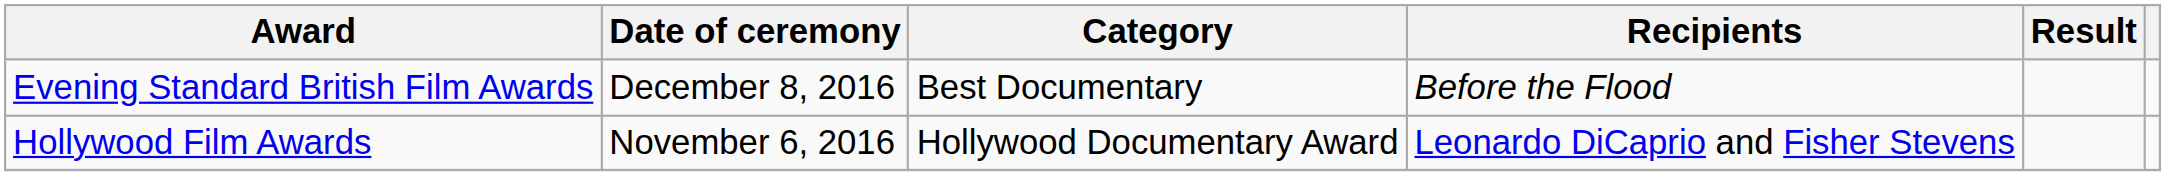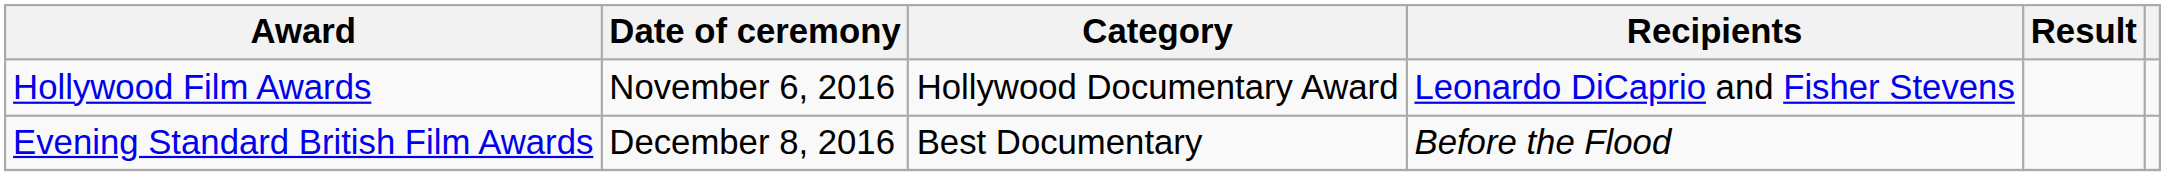 <table class="wikitable">
 <tr>
 <th>Award</th>
 <th>Date of ceremony</th>
 <th>Category</th>
 <th>Recipients</th>
 <th>Result</th>
 <th></th>
 </tr>
 <tr>
+<td><a href='#'>Hollywood Film Awards</a></td>
+<td>November 6, 2016</td>
+<td>Hollywood Documentary Award</td>
+<td><a href='#'>Leonardo DiCaprio</a> and <a href='#'>Fisher Stevens</a></td>
+<td></td>
+<td></td>
+</tr>
+<tr>
 <td><a href='#'>Evening Standard British Film Awards</a></td>
 <td>December 8, 2016</td>
 <td>Best Documentary</td>
 <td><em>Before the Flood</em></td>
 <td></td>
 <td></td>
 </tr>
 <tr>
-<td><a href='#'>Hollywood Film Awards</a></td>
-<td>November 6, 2016</td>
-<td>Hollywood Documentary Award</td>
-<td><a href='#'>Leonardo DiCaprio</a> and <a href='#'>Fisher Stevens</a></td>
-<td></td>
-<td></td>
-</tr>
-<tr>
 </tr>
 </table>
